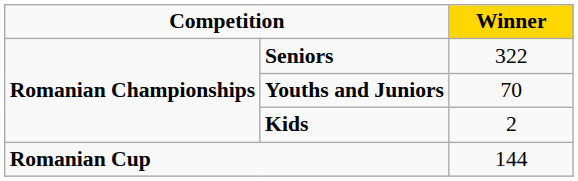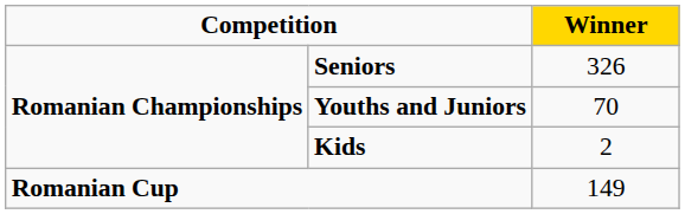 <table class="wikitable" style="text-align:center">
 <tr>
 <td colspan=2><strong>Competition</strong></td>
 <td width=85 align=center bgcolor=gold><strong>Winner</strong></td>
 </tr>
 <tr>
 <td align=left rowspan="3"><strong>Romanian Championships</strong></td>
 <td align=left><strong>Seniors</strong></td>
-<td>322</td>
+<td>326</td>
 </tr>
 <tr>
 <td align=left><strong>Youths and Juniors</strong></td>
 <td>70</td>
 </tr>
 <tr>
 <td align=left><strong>Kids</strong></td>
 <td>2</td>
 </tr>
 <tr>
 <td colspan=2 align=left rowspan="1"><strong>Romanian Cup</strong></td>
-<td>144</td>
+<td>149</td>
 </tr>
 </table>
